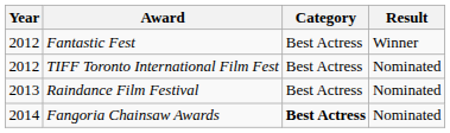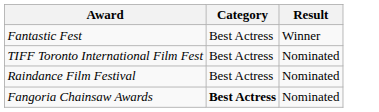 <table class="wikitable sortable">
 <tr>
-<th>Year</th>
 <th>Award</th>
 <th>Category</th>
 <th class="unsortable">Result</th>
 </tr>
 <tr>
-<td>2012</td>
 <td><em>Fantastic Fest</em></td>
 <td>Best Actress</td>
 <td>Winner</td>
 </tr>
 <tr>
-<td>2012</td>
 <td><em>TIFF Toronto International Film Fest</em></td>
 <td>Best Actress</td>
 <td>Nominated</td>
 </tr>
 <tr>
-<td>2013</td>
 <td><em>Raindance Film Festival</em></td>
 <td>Best Actress</td>
 <td>Nominated</td>
 </tr>
 <tr>
-<td>2014</td>
 <td><em>Fangoria Chainsaw Awards</em></td>
 <td><strong>Best Actress</strong></td>
 <td>Nominated</td>
 </tr>
 </table>
